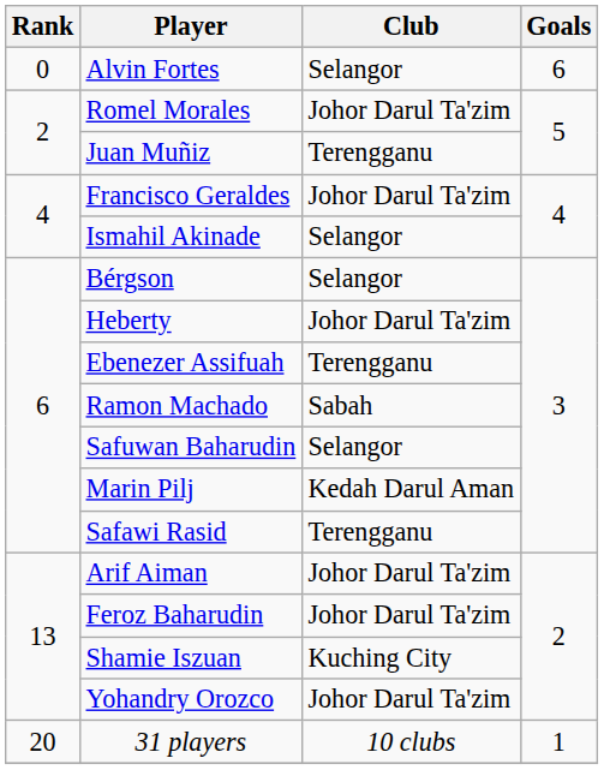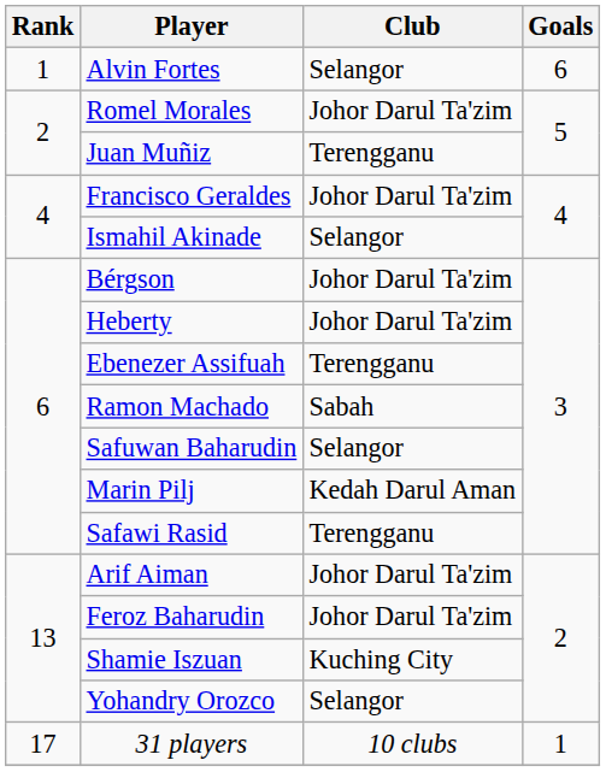 <table class="wikitable sortable" style="text-align:center">
 <tr>
 <th>Rank</th>
 <th>Player</th>
 <th>Club</th>
 <th>Goals</th>
 </tr>
 <tr>
-<td rowspan=1>0</td>
+<td rowspan=1>1</td>
 <td style="text-align:left;"> <a href='#'>Alvin Fortes</a></td>
 <td style="text-align:left;">Selangor</td>
 <td rowspan=1>6</td>
 </tr>
 <tr>
 <td rowspan=2>2</td>
 <td style="text-align:left;"> <a href='#'>Romel Morales</a></td>
 <td style="text-align:left;">Johor Darul Ta'zim</td>
 <td rowspan=2>5</td>
 </tr>
 <tr>
 <td style="text-align:left;"> <a href='#'>Juan Muñiz</a></td>
 <td style="text-align:left;">Terengganu</td>
 </tr>
 <tr>
 <td rowspan=2>4</td>
 <td style="text-align:left;"> <a href='#'>Francisco Geraldes</a></td>
 <td style="text-align:left;">Johor Darul Ta'zim</td>
 <td rowspan=2>4</td>
 </tr>
 <tr>
 <td style="text-align:left;"> <a href='#'>Ismahil Akinade</a></td>
 <td style="text-align:left;">Selangor</td>
 </tr>
 <tr>
 <td rowspan=7>6</td>
 <td style="text-align:left;"> <a href='#'>Bérgson</a></td>
-<td style="text-align:left;">Selangor</td>
+<td style="text-align:left;">Johor Darul Ta'zim</td>
 <td rowspan=7>3</td>
 </tr>
 <tr>
 <td style="text-align:left;"> <a href='#'>Heberty</a></td>
 <td style="text-align:left;">Johor Darul Ta'zim</td>
 </tr>
 <tr>
 <td style="text-align:left;"> <a href='#'>Ebenezer Assifuah</a></td>
 <td style="text-align:left;">Terengganu</td>
 </tr>
 <tr>
 <td style="text-align:left;"> <a href='#'>Ramon Machado</a></td>
 <td style="text-align:left;">Sabah</td>
 </tr>
 <tr>
 <td style="text-align:left;"> <a href='#'>Safuwan Baharudin</a></td>
 <td style="text-align:left;">Selangor</td>
 </tr>
 <tr>
 <td style="text-align:left;"> <a href='#'>Marin Pilj</a></td>
 <td style="text-align:left;">Kedah Darul Aman</td>
 </tr>
 <tr>
 <td style="text-align:left;"> <a href='#'>Safawi Rasid</a></td>
 <td style="text-align:left;">Terengganu</td>
 </tr>
 <tr>
 <td rowspan=4>13</td>
 <td style="text-align:left;"> <a href='#'>Arif Aiman</a></td>
 <td style="text-align:left;">Johor Darul Ta'zim</td>
 <td rowspan=4>2</td>
 </tr>
 <tr>
 <td style="text-align:left;"> <a href='#'>Feroz Baharudin</a></td>
 <td style="text-align:left;">Johor Darul Ta'zim</td>
 </tr>
 <tr>
 <td style="text-align:left;"> <a href='#'>Shamie Iszuan</a></td>
 <td style="text-align:left;">Kuching City</td>
 </tr>
 <tr>
 <td style="text-align:left;"> <a href='#'>Yohandry Orozco</a></td>
-<td style="text-align:left;">Johor Darul Ta'zim</td>
+<td style="text-align:left;">Selangor</td>
 </tr>
 <tr>
-<td rowspan=1>20</td>
+<td rowspan=1>17</td>
 <td style="text-align:middle;"><em>31 players</em></td>
 <td style="text-align:middle;"><em>10 clubs</em></td>
 <td rowspan=1>1</td>
 </tr>
 <tr>
 </tr>
 </table>
